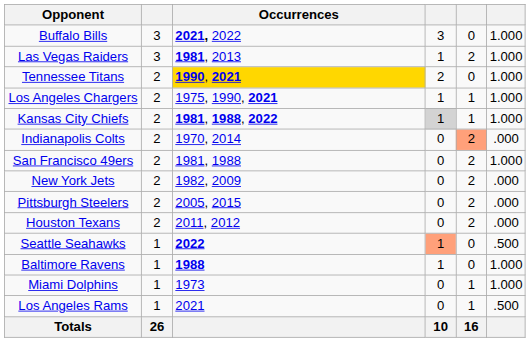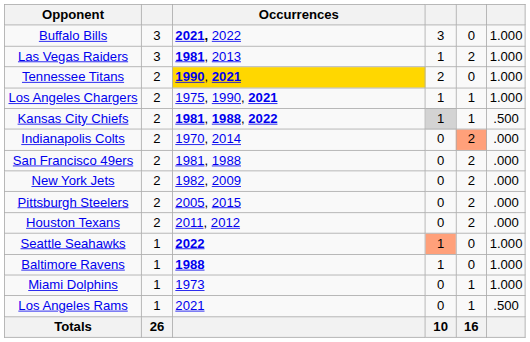 <table class="wikitable sortable" style="text-align: center; width: 72%;">
 <tr>
 <th width="160">Opponent</th>
 <th width="30"></th>
 <th>Occurrences</th>
 <th width="30"></th>
 <th width="30"></th>
 <th width="40"></th>
 </tr>
 <tr>
 <td><a href='#'>Buffalo Bills</a></td>
 <td>3</td>
 <td style="text-align:left"><strong><a href='#'>2021</a>,</strong> <a href='#'>2022</a></td>
 <td>3</td>
 <td>0</td>
 <td>1.000</td>
 </tr>
 <tr>
 <td><a href='#'>Las Vegas Raiders</a></td>
 <td>3</td>
 <td align=left><strong><a href='#'>1981</a></strong>, <a href='#'>2013</a></td>
 <td>1</td>
 <td>2</td>
 <td>1.000</td>
 </tr>
 <tr>
 <td><a href='#'>Tennessee Titans</a></td>
 <td>2</td>
 <td style="background: gold; text-align:left"><strong><a href='#'>1990</a></strong>, <strong><a href='#'>2021</a></strong></td>
 <td>2</td>
 <td>0</td>
 <td>1.000</td>
 </tr>
 <tr>
 <td><a href='#'>Los Angeles Chargers</a></td>
 <td>2</td>
 <td style="text-align:left"><a href='#'>1975</a>, <a href='#'>1990</a>, <strong><a href='#'>2021</a></strong></td>
 <td>1</td>
 <td>1</td>
 <td>1.000</td>
 </tr>
 <tr>
 <td><a href='#'>Kansas City Chiefs</a></td>
 <td>2</td>
 <td style="text-align:left"><strong><a href='#'>1981</a></strong>, <strong><a href='#'>1988</a></strong>, <a href='#'><strong>2022</strong></a></td>
 <td style="background: lightgrey;">1</td>
 <td>1</td>
-<td>1.000</td>
+<td>.500</td>
 </tr>
 <tr>
 <td><a href='#'>Indianapolis Colts</a></td>
 <td>2</td>
 <td align=left><a href='#'>1970</a>, <a href='#'>2014</a></td>
 <td>0</td>
 <td style="background: lightsalmon;">2</td>
 <td>.000</td>
 </tr>
 <tr>
 <td><a href='#'>San Francisco 49ers</a></td>
 <td>2</td>
 <td align=left><a href='#'>1981</a>, <a href='#'>1988</a></td>
 <td>0</td>
 <td>2</td>
-<td>1.000</td>
+<td>.000</td>
 </tr>
 <tr>
 <td><a href='#'>New York Jets</a></td>
 <td>2</td>
 <td align=left><a href='#'>1982</a>, <a href='#'>2009</a></td>
 <td>0</td>
 <td>2</td>
 <td>.000</td>
 </tr>
 <tr>
 <td><a href='#'>Pittsburgh Steelers</a></td>
 <td>2</td>
 <td align=left><a href='#'>2005</a>, <a href='#'>2015</a></td>
 <td>0</td>
 <td>2</td>
 <td>.000</td>
 </tr>
 <tr>
 <td><a href='#'>Houston Texans</a></td>
 <td>2</td>
 <td align=left><a href='#'>2011</a>, <a href='#'>2012</a></td>
 <td>0</td>
 <td>2</td>
 <td>.000</td>
 </tr>
 <tr>
 <td><a href='#'>Seattle Seahawks</a></td>
 <td>1</td>
 <td align=left><strong><a href='#'>2022</a></strong></td>
 <td style="background: lightsalmon;">1</td>
 <td>0</td>
-<td>.500</td>
+<td>1.000</td>
 </tr>
 <tr>
 <td><a href='#'>Baltimore Ravens</a></td>
 <td>1</td>
 <td align=left><strong><a href='#'>1988</a></strong></td>
 <td>1</td>
 <td>0</td>
 <td>1.000</td>
 </tr>
 <tr>
 <td><a href='#'>Miami Dolphins</a></td>
 <td>1</td>
 <td align=left><a href='#'>1973</a></td>
 <td>0</td>
 <td>1</td>
 <td>1.000</td>
 </tr>
 <tr>
 <td><a href='#'>Los Angeles Rams</a></td>
 <td>1</td>
 <td align=left><a href='#'>2021</a></td>
 <td>0</td>
 <td>1</td>
 <td>.500</td>
 </tr>
 <tr>
 <th>Totals</th>
 <th>26</th>
 <th></th>
 <th>10</th>
 <th>16</th>
 <th></th>
 </tr>
 </table>
